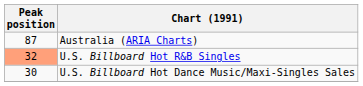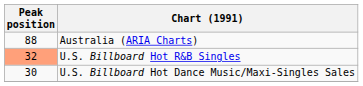 <table class="wikitable">
 <tr>
 <th>Peak<br>position</th>
 <th>Chart (1991)</th>
 </tr>
 <tr>
-<td align="center">87</td>
+<td align="center">88</td>
 <td>Australia (<a href='#'>ARIA Charts</a>)</td>
 </tr>
 <tr>
 <td align="center" style="background: lightsalmon;">32</td>
 <td>U.S. <em>Billboard</em> <a href='#'>Hot R&B Singles</a></td>
 </tr>
 <tr>
 <td align="center">30</td>
 <td>U.S. <em>Billboard</em> Hot Dance Music/Maxi-Singles Sales</td>
 </tr>
 <tr>
 </tr>
 </table>
